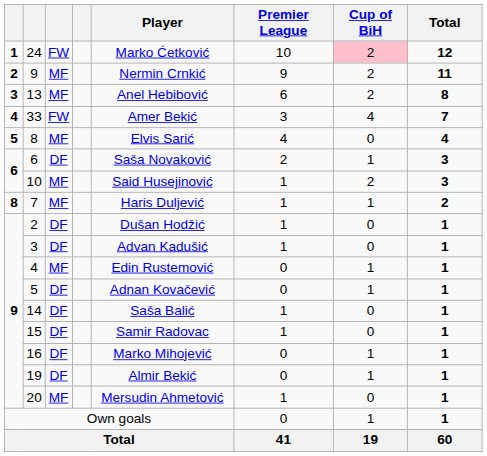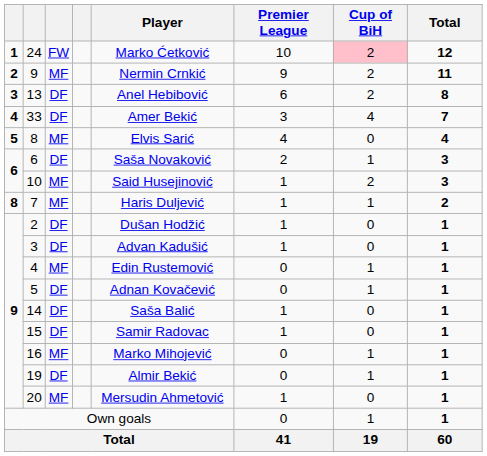 <table class="wikitable sortable" style="text-align:center">
 <tr>
 <th width=15></th>
 <th width=15></th>
 <th width=15></th>
 <th width=15></th>
 <th width=160>Player</th>
 <th width=110><a href='#'>Premier League</a></th>
 <th width=80><a href='#'>Cup of BiH</a></th>
 <th width=80>Total</th>
 </tr>
 <tr>
 <td><strong>1</strong></td>
 <td>24</td>
 <td><a href='#'>FW</a></td>
 <td></td>
 <td><a href='#'>Marko Ćetković</a></td>
 <td>10 </td>
 <td style="background: pink;">2 </td>
 <td><strong>12</strong> </td>
 </tr>
 <tr>
 <td><strong>2</strong></td>
 <td>9</td>
 <td><a href='#'>MF</a></td>
 <td></td>
 <td><a href='#'>Nermin Crnkić</a></td>
 <td>9 </td>
 <td>2 </td>
 <td><strong>11</strong> </td>
 </tr>
 <tr>
 <td><strong>3</strong></td>
 <td>13</td>
-<td><a href='#'>MF</a></td>
+<td><a href='#'>DF</a></td>
 <td></td>
 <td><a href='#'>Anel Hebibović</a></td>
 <td>6 </td>
 <td>2 </td>
 <td><strong>8</strong> </td>
 </tr>
 <tr>
 <td><strong>4</strong></td>
 <td>33</td>
-<td><a href='#'>FW</a></td>
+<td><a href='#'>DF</a></td>
 <td></td>
 <td><a href='#'>Amer Bekić</a></td>
 <td>3 </td>
 <td>4 </td>
 <td><strong>7</strong> </td>
 </tr>
 <tr>
 <td><strong>5</strong></td>
 <td>8</td>
 <td><a href='#'>MF</a></td>
 <td></td>
 <td><a href='#'>Elvis Sarić</a></td>
 <td>4 </td>
 <td>0 </td>
 <td><strong>4</strong> </td>
 </tr>
 <tr>
 <td rowspan=2><strong>6</strong></td>
 <td>6</td>
 <td><a href='#'>DF</a></td>
 <td></td>
 <td><a href='#'>Saša Novaković</a></td>
 <td>2 </td>
 <td>1 </td>
 <td><strong>3</strong> </td>
 </tr>
 <tr>
 <td>10</td>
 <td><a href='#'>MF</a></td>
 <td></td>
 <td><a href='#'>Said Husejinović</a></td>
 <td>1 </td>
 <td>2 </td>
 <td><strong>3</strong> </td>
 </tr>
 <tr>
 <td><strong>8</strong></td>
 <td>7</td>
 <td><a href='#'>MF</a></td>
 <td></td>
 <td><a href='#'>Haris Duljević</a></td>
 <td>1 </td>
 <td>1 </td>
 <td><strong>2</strong> </td>
 </tr>
 <tr>
 <td rowspan=9><strong>9</strong></td>
 <td>2</td>
 <td><a href='#'>DF</a></td>
 <td></td>
 <td><a href='#'>Dušan Hodžić</a></td>
 <td>1 </td>
 <td>0 </td>
 <td><strong>1</strong> </td>
 </tr>
 <tr>
 <td>3</td>
 <td><a href='#'>DF</a></td>
 <td></td>
 <td><a href='#'>Advan Kadušić</a></td>
 <td>1 </td>
 <td>0 </td>
 <td><strong>1</strong> </td>
 </tr>
 <tr>
 <td>4</td>
 <td><a href='#'>MF</a></td>
 <td></td>
 <td><a href='#'>Edin Rustemović</a></td>
 <td>0 </td>
 <td>1 </td>
 <td><strong>1</strong> </td>
 </tr>
 <tr>
 <td>5</td>
 <td><a href='#'>DF</a></td>
 <td></td>
 <td><a href='#'>Adnan Kovačević</a></td>
 <td>0 </td>
 <td>1 </td>
 <td><strong>1</strong> </td>
 </tr>
 <tr>
 <td>14</td>
 <td><a href='#'>DF</a></td>
 <td></td>
 <td><a href='#'>Saša Balić</a></td>
 <td>1 </td>
 <td>0 </td>
 <td><strong>1</strong> </td>
 </tr>
 <tr>
 <td>15</td>
 <td><a href='#'>DF</a></td>
 <td></td>
 <td><a href='#'>Samir Radovac</a></td>
 <td>1 </td>
 <td>0 </td>
 <td><strong>1</strong> </td>
 </tr>
 <tr>
 <td>16</td>
-<td><a href='#'>DF</a></td>
+<td><a href='#'>MF</a></td>
 <td></td>
 <td><a href='#'>Marko Mihojević</a></td>
 <td>0 </td>
 <td>1 </td>
 <td><strong>1</strong> </td>
 </tr>
 <tr>
 <td>19</td>
 <td><a href='#'>DF</a></td>
 <td></td>
 <td><a href='#'>Almir Bekić</a></td>
 <td>0 </td>
 <td>1 </td>
 <td><strong>1</strong> </td>
 </tr>
 <tr>
 <td>20</td>
 <td><a href='#'>MF</a></td>
 <td></td>
 <td><a href='#'>Mersudin Ahmetović</a></td>
 <td>1 </td>
 <td>0 </td>
 <td><strong>1</strong> </td>
 </tr>
 <tr>
 <td colspan=5>Own goals</td>
 <td>0 </td>
 <td>1 </td>
 <td><strong>1</strong> </td>
 </tr>
 <tr>
 <th colspan=5>Total</th>
 <th>41</th>
 <th>19</th>
 <th>60</th>
 </tr>
 </table>
